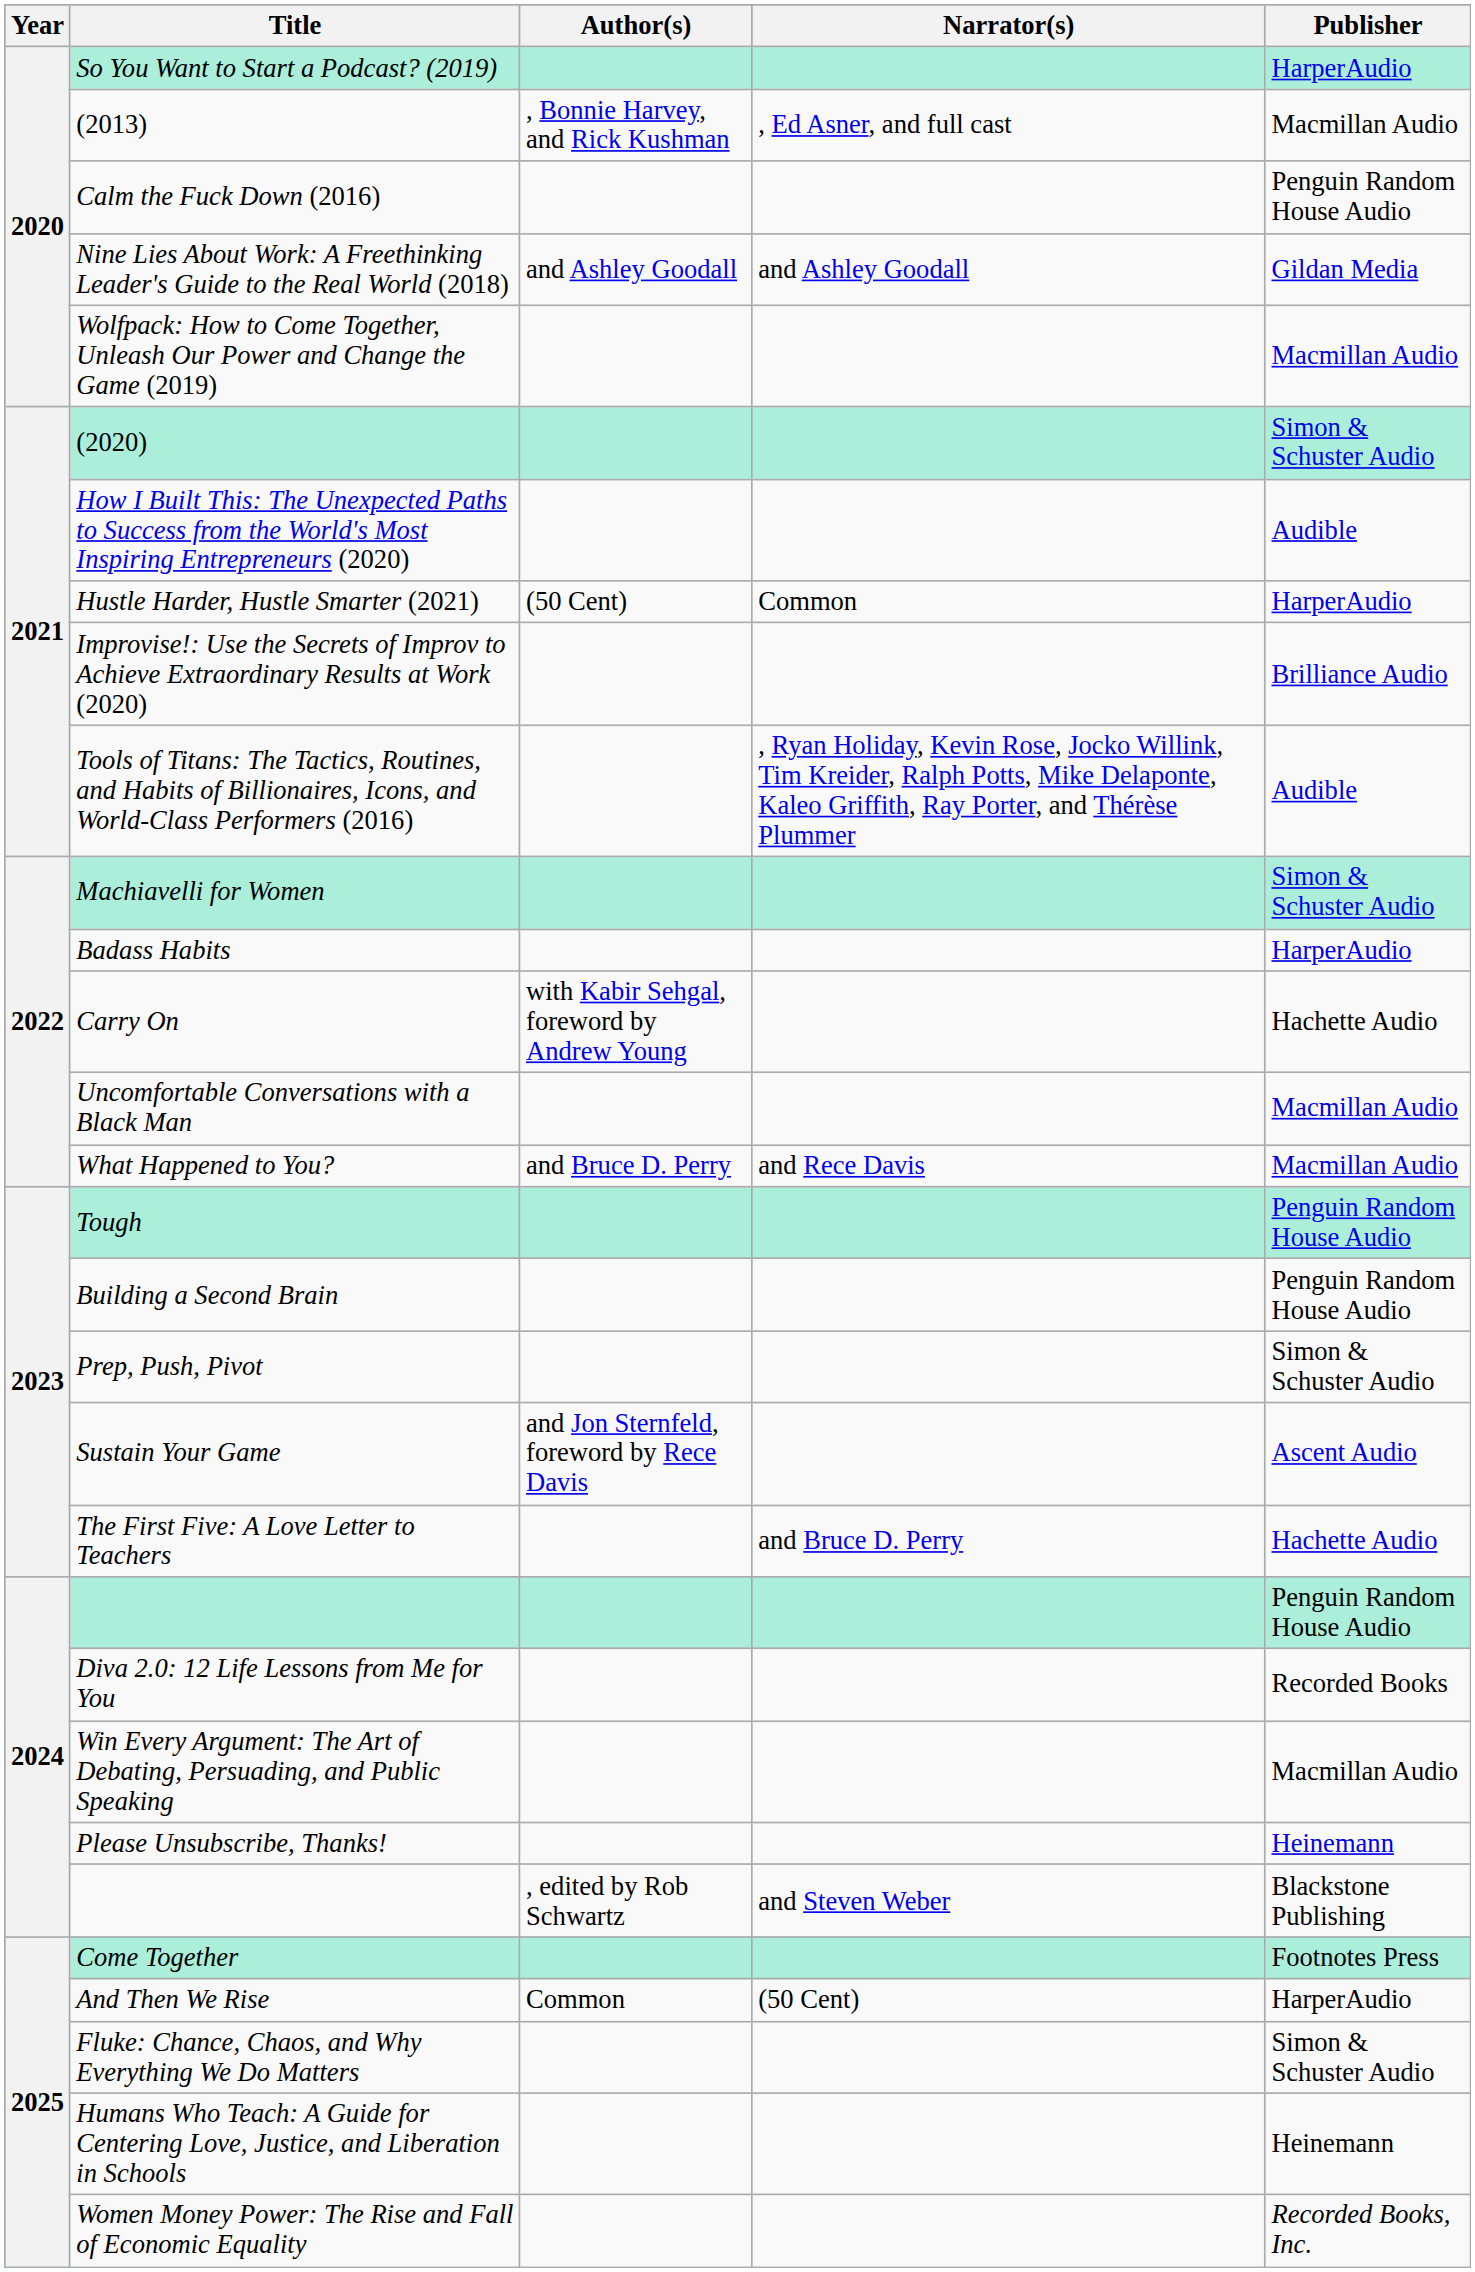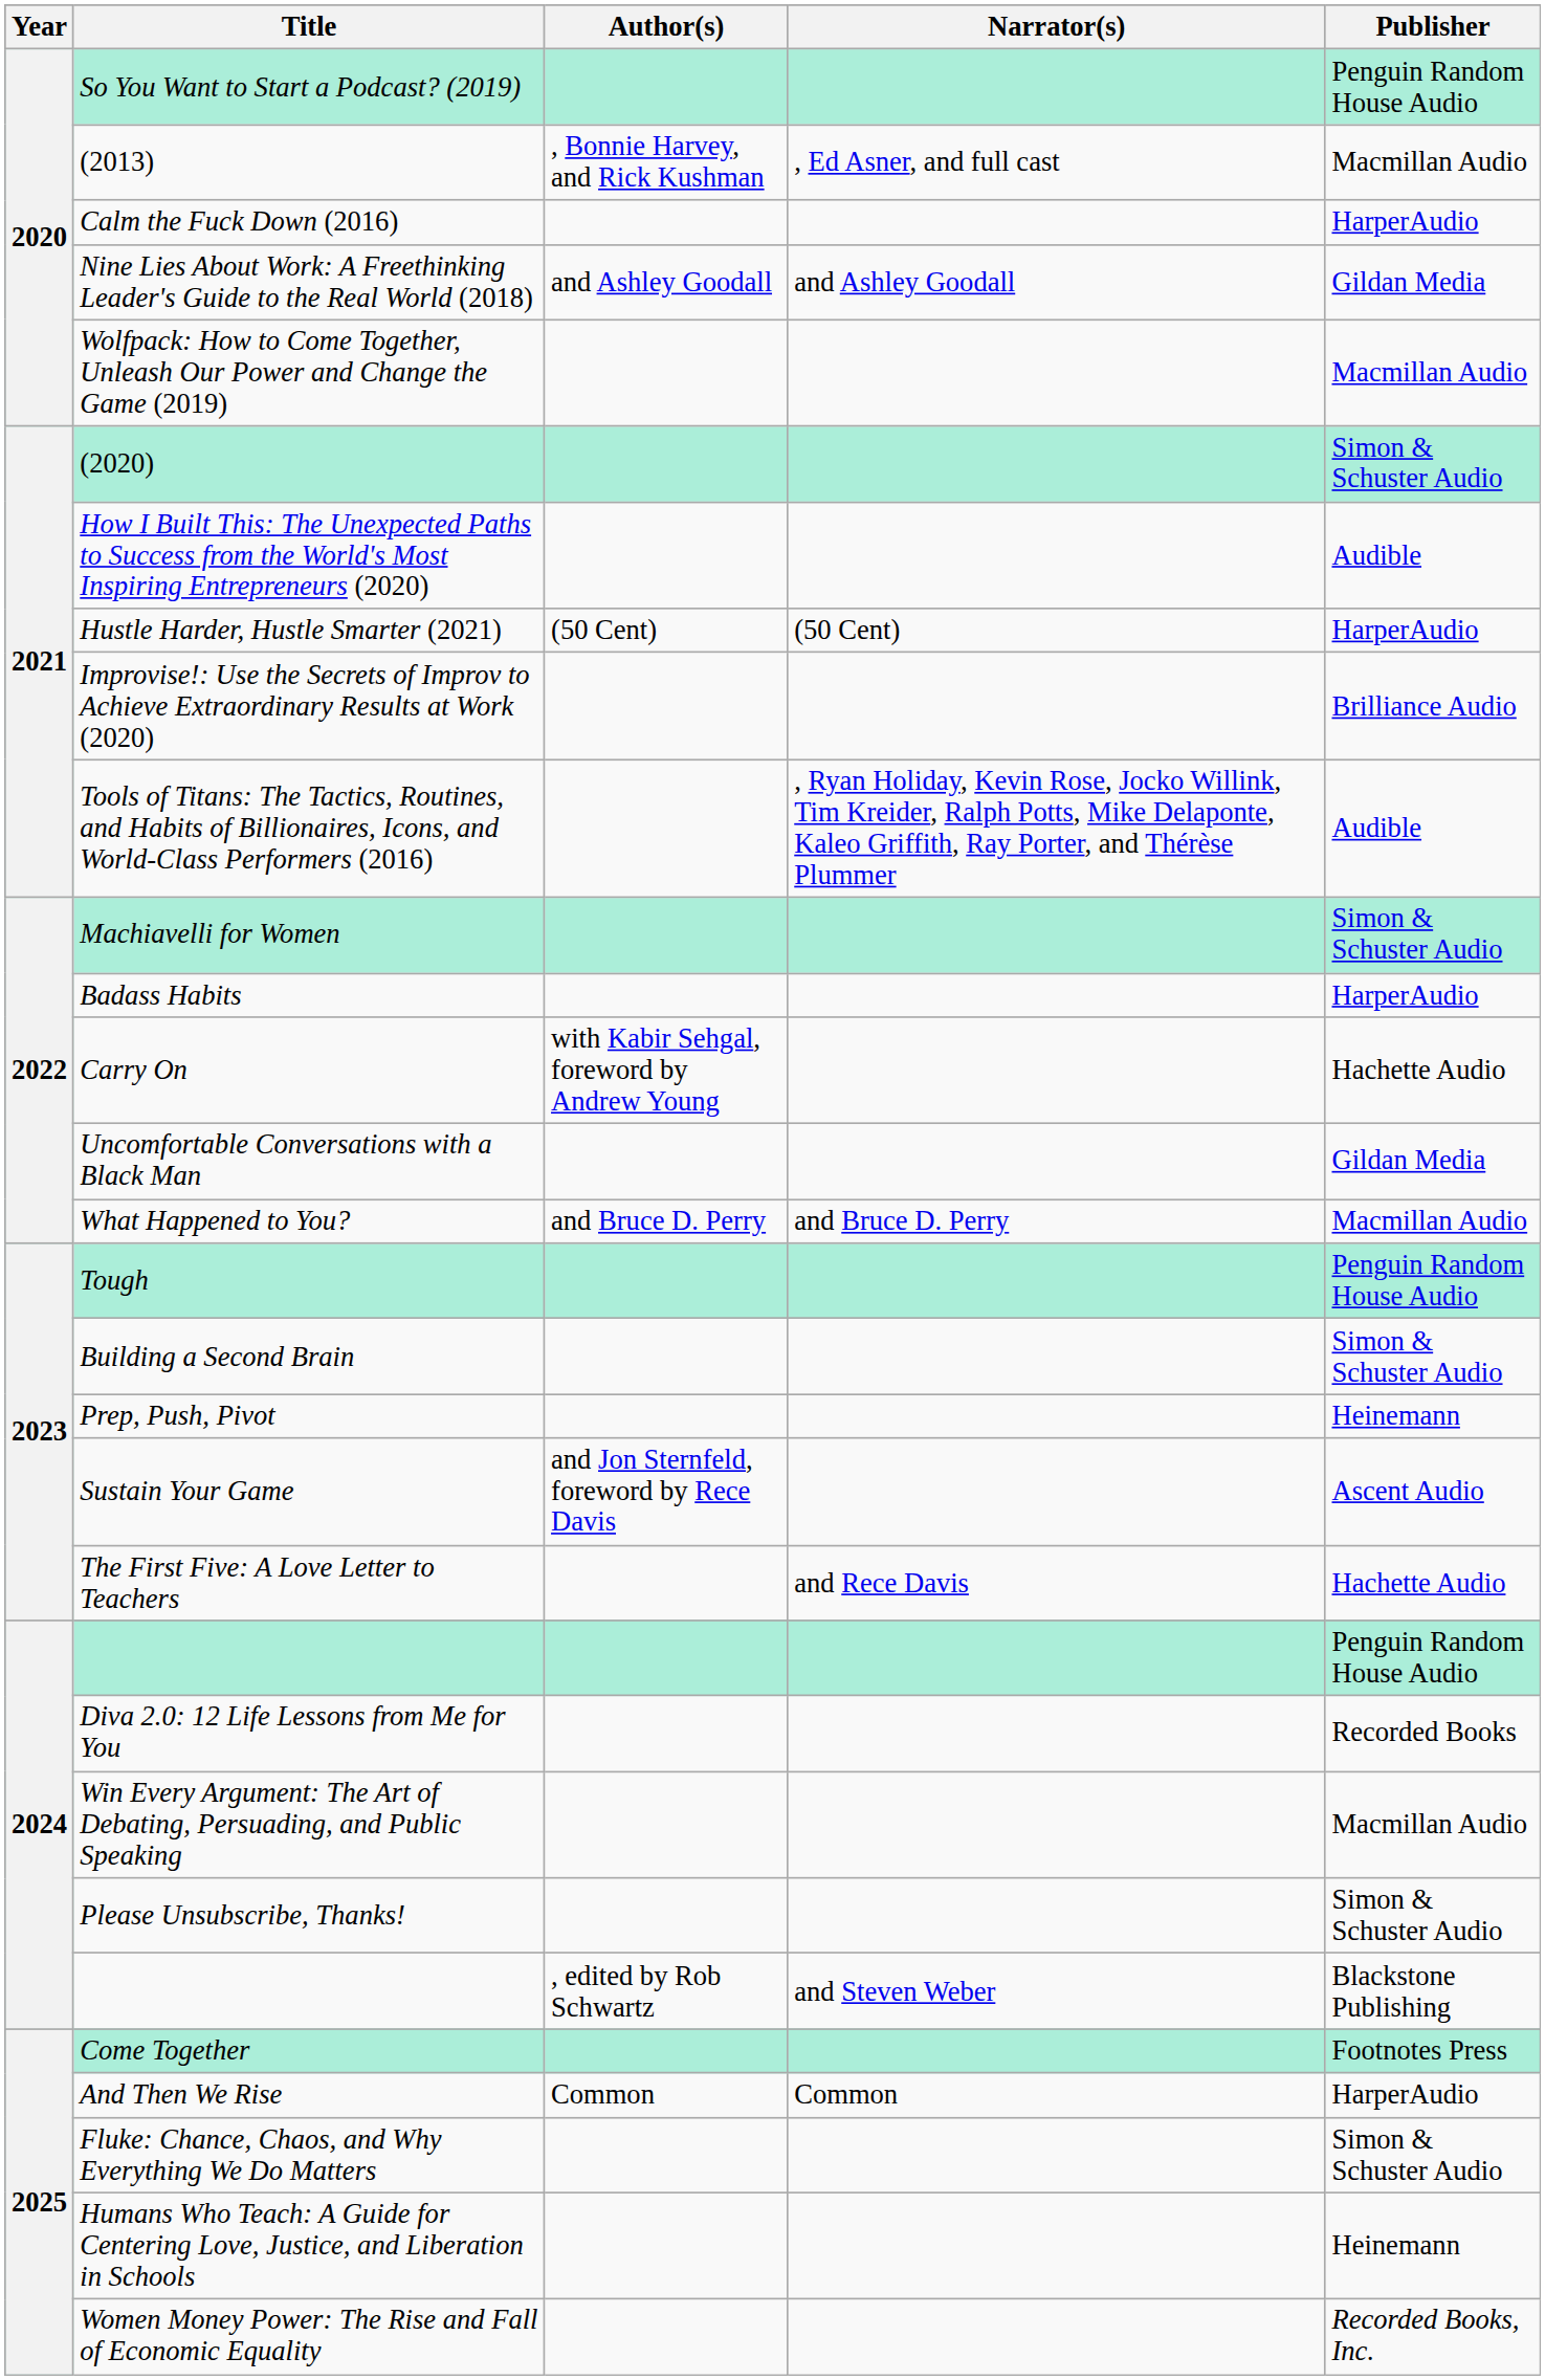 <table class="wikitable sortable mw-collapsible" style="width:100%">
 <tr bgcolor="#bebebe">
 <th scope=“col” width=“4%”>Year</th>
 <th scope=“col” width=“24%”>Title</th>
 <th scope=“col” width=“24%”>Author(s)</th>
 <th scope=“col” width=“24%”>Narrator(s)</th>
 <th scope=“col” width=“24%”>Publisher</th>
 </tr>
 <tr style=background:#ABEED9>
 <th rowspan="5">2020<br></th>
 <td><em>So You Want to Start a Podcast? (2019)</em></td>
 <td></td>
 <td></td>
-<td><a href='#'>HarperAudio</a></td>
+<td>Penguin Random House Audio</td>
 </tr>
 <tr>
 <td> (2013)</td>
 <td>, <a href='#'>Bonnie Harvey</a>, and <a href='#'>Rick Kushman</a></td>
 <td>, <a href='#'>Ed Asner</a>, and full cast</td>
 <td>Macmillan Audio</td>
 </tr>
 <tr>
 <td><em>Calm the Fuck Down</em> (2016)</td>
 <td></td>
 <td></td>
-<td>Penguin Random House Audio</td>
+<td><a href='#'>HarperAudio</a></td>
 </tr>
 <tr>
 <td><em>Nine Lies About Work: A Freethinking Leader's Guide to the Real World</em> (2018)</td>
 <td> and <a href='#'>Ashley Goodall</a></td>
 <td> and <a href='#'>Ashley Goodall</a></td>
 <td><a href='#'>Gildan Media</a></td>
 </tr>
 <tr>
 <td><em>Wolfpack: How to Come Together, Unleash Our Power and Change the Game</em> (2019)</td>
 <td></td>
 <td></td>
 <td><a href='#'>Macmillan Audio</a></td>
 </tr>
 <tr style=background:#ABEED9>
 <th rowspan="5">2021<br></th>
 <td> (2020)</td>
 <td></td>
 <td></td>
 <td><a href='#'>Simon & Schuster Audio</a></td>
 </tr>
 <tr>
 <td><em><a href='#'>How I Built This: The Unexpected Paths to Success from the World's Most Inspiring Entrepreneurs</a></em> (2020)</td>
 <td></td>
 <td></td>
 <td><a href='#'>Audible</a></td>
 </tr>
 <tr>
 <td><em>Hustle Harder, Hustle Smarter</em> (2021)</td>
 <td> (50 Cent)</td>
-<td>Common</td>
+<td> (50 Cent)</td>
 <td><a href='#'>HarperAudio</a></td>
 </tr>
 <tr>
 <td><em>Improvise!: Use the Secrets of Improv to Achieve Extraordinary Results at Work</em> (2020)</td>
 <td></td>
 <td></td>
 <td><a href='#'>Brilliance Audio</a></td>
 </tr>
 <tr>
 <td><em>Tools of Titans: The Tactics, Routines, and Habits of Billionaires, Icons, and World-Class Performers</em> (2016)</td>
 <td></td>
 <td>, <a href='#'>Ryan Holiday</a>, <a href='#'>Kevin Rose</a>, <a href='#'>Jocko Willink</a>, <a href='#'>Tim Kreider</a>, <a href='#'>Ralph Potts</a>, <a href='#'>Mike Delaponte</a>, <a href='#'>Kaleo Griffith</a>, <a href='#'>Ray Porter</a>, and <a href='#'>Thérèse Plummer</a></td>
 <td><a href='#'>Audible</a></td>
 </tr>
 <tr style=background:#ABEED9>
 <th rowspan="5">2022<br></th>
 <td><em>Machiavelli for Women</em></td>
 <td></td>
 <td></td>
 <td><a href='#'>Simon & Schuster Audio</a></td>
 </tr>
 <tr>
 <td><em>Badass Habits</em></td>
 <td></td>
 <td></td>
 <td><a href='#'>HarperAudio</a></td>
 </tr>
 <tr>
 <td><em>Carry On</em></td>
 <td> with <a href='#'>Kabir Sehgal</a>, foreword by <a href='#'>Andrew Young</a></td>
 <td></td>
 <td>Hachette Audio</td>
 </tr>
 <tr>
 <td><em>Uncomfortable Conversations with a Black Man</em></td>
 <td></td>
 <td></td>
-<td><a href='#'>Macmillan Audio</a></td>
+<td><a href='#'>Gildan Media</a></td>
 </tr>
 <tr>
 <td><em>What Happened to You?</em></td>
 <td> and <a href='#'>Bruce D. Perry</a></td>
-<td> and <a href='#'>Rece Davis</a></td>
+<td> and <a href='#'>Bruce D. Perry</a></td>
 <td><a href='#'>Macmillan Audio</a></td>
 </tr>
 <tr style=background:#ABEED9>
 <th rowspan="5">2023<br></th>
 <td><em>Tough</em></td>
 <td></td>
 <td></td>
 <td><a href='#'>Penguin Random House Audio</a></td>
 </tr>
 <tr>
 <td><em>Building a Second Brain</em></td>
 <td></td>
 <td></td>
-<td>Penguin Random House Audio</td>
+<td><a href='#'>Simon & Schuster Audio</a></td>
 </tr>
 <tr>
 <td><em>Prep, Push, Pivot</em></td>
 <td></td>
 <td></td>
-<td>Simon & Schuster Audio</td>
+<td><a href='#'>Heinemann</a></td>
 </tr>
 <tr>
 <td><em>Sustain Your Game</em></td>
 <td> and <a href='#'>Jon Sternfeld</a>, foreword by <a href='#'>Rece Davis</a></td>
 <td></td>
 <td><a href='#'>Ascent Audio</a></td>
 </tr>
 <tr>
 <td><em>The First Five: A Love Letter to Teachers</em></td>
 <td></td>
-<td> and <a href='#'>Bruce D. Perry</a></td>
+<td> and <a href='#'>Rece Davis</a></td>
 <td><a href='#'>Hachette Audio</a></td>
 </tr>
 <tr style="background:#ABEED9">
 <th rowspan="5">2024<br></th>
 <td></td>
 <td></td>
 <td></td>
 <td>Penguin Random House Audio</td>
 </tr>
 <tr>
 <td><em>Diva 2.0: 12 Life Lessons from Me for You</em></td>
 <td></td>
 <td></td>
 <td>Recorded Books</td>
 </tr>
 <tr>
 <td><em>Win Every Argument: The Art of Debating, Persuading, and Public Speaking</em></td>
 <td></td>
 <td></td>
 <td>Macmillan Audio</td>
 </tr>
 <tr>
 <td><em>Please Unsubscribe, Thanks!</em></td>
 <td></td>
 <td></td>
-<td><a href='#'>Heinemann</a></td>
+<td>Simon & Schuster Audio</td>
 </tr>
 <tr>
 <td></td>
 <td>, edited by Rob Schwartz</td>
 <td> and <a href='#'>Steven Weber</a></td>
 <td>Blackstone Publishing</td>
 </tr>
 <tr style="background:#ABEED9">
 <th rowspan="5">2025<br></th>
 <td><em>Come Together</em></td>
 <td></td>
 <td></td>
 <td>Footnotes Press</td>
 </tr>
 <tr>
 <td><em>And Then We Rise</em></td>
 <td>Common</td>
-<td> (50 Cent)</td>
+<td>Common</td>
 <td>HarperAudio</td>
 </tr>
 <tr>
 <td><em>Fluke: Chance, Chaos, and Why Everything We Do Matters</em></td>
 <td></td>
 <td></td>
 <td>Simon & Schuster Audio</td>
 </tr>
 <tr>
 <td><em>Humans Who Teach: A Guide for Centering Love, Justice, and Liberation in Schools</em></td>
 <td></td>
 <td></td>
 <td>Heinemann</td>
 </tr>
 <tr>
 <td><em>Women Money Power: The Rise and Fall of Economic Equality</em></td>
 <td></td>
 <td></td>
 <td><em>Recorded Books, Inc.</em></td>
 </tr>
 </table>
